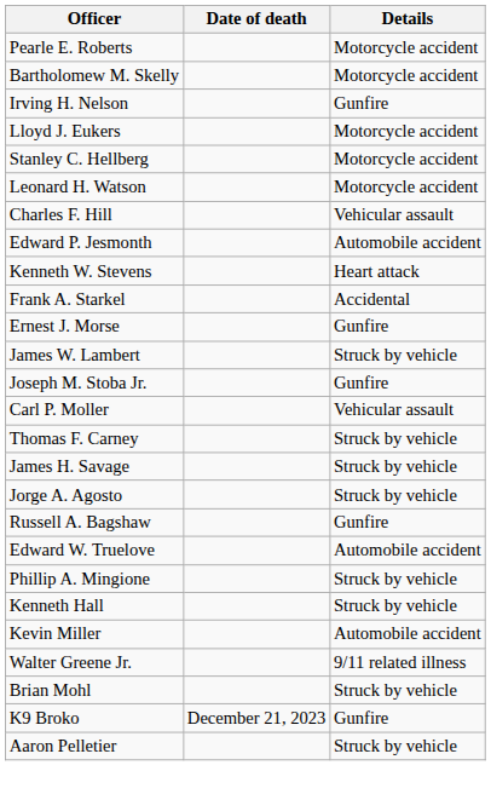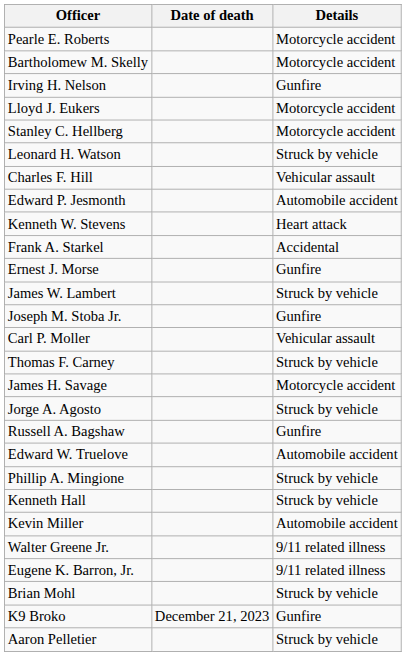 <table class="wikitable">
 <tr>
 <th>Officer</th>
 <th>Date of death</th>
 <th>Details</th>
 </tr>
 <tr>
 <td>Pearle E. Roberts</td>
 <td></td>
 <td>Motorcycle accident</td>
 </tr>
 <tr>
 <td>Bartholomew M. Skelly</td>
 <td></td>
 <td>Motorcycle accident</td>
 </tr>
 <tr>
 <td>Irving H. Nelson</td>
 <td></td>
 <td>Gunfire</td>
 </tr>
 <tr>
 <td>Lloyd J. Eukers</td>
 <td></td>
 <td>Motorcycle accident</td>
 </tr>
 <tr>
 <td>Stanley C. Hellberg</td>
 <td></td>
 <td>Motorcycle accident</td>
 </tr>
 <tr>
 <td>Leonard H. Watson</td>
 <td></td>
-<td>Motorcycle accident</td>
+<td>Struck by vehicle</td>
 </tr>
 <tr>
 <td>Charles F. Hill</td>
 <td></td>
 <td>Vehicular assault</td>
 </tr>
 <tr>
 <td>Edward P. Jesmonth</td>
 <td></td>
 <td>Automobile accident</td>
 </tr>
 <tr>
 <td>Kenneth W. Stevens</td>
 <td></td>
 <td>Heart attack</td>
 </tr>
 <tr>
 <td>Frank A. Starkel</td>
 <td></td>
 <td>Accidental</td>
 </tr>
 <tr>
 <td>Ernest J. Morse</td>
 <td></td>
 <td>Gunfire</td>
 </tr>
 <tr>
 <td>James W. Lambert</td>
 <td></td>
 <td>Struck by vehicle</td>
 </tr>
 <tr>
 <td>Joseph M. Stoba Jr.</td>
 <td></td>
 <td>Gunfire</td>
 </tr>
 <tr>
 <td>Carl P. Moller</td>
 <td></td>
 <td>Vehicular assault</td>
 </tr>
 <tr>
 <td>Thomas F. Carney</td>
 <td></td>
 <td>Struck by vehicle</td>
 </tr>
 <tr>
 <td>James H. Savage</td>
 <td></td>
-<td>Struck by vehicle</td>
+<td>Motorcycle accident</td>
 </tr>
 <tr>
 <td>Jorge A. Agosto</td>
 <td></td>
 <td>Struck by vehicle</td>
 </tr>
 <tr>
 <td>Russell A. Bagshaw</td>
 <td></td>
 <td>Gunfire</td>
 </tr>
 <tr>
 <td>Edward W. Truelove</td>
 <td></td>
 <td>Automobile accident</td>
 </tr>
 <tr>
 <td>Phillip A. Mingione</td>
 <td></td>
 <td>Struck by vehicle</td>
 </tr>
 <tr>
 <td>Kenneth Hall</td>
 <td></td>
 <td>Struck by vehicle</td>
 </tr>
 <tr>
 <td>Kevin Miller</td>
 <td></td>
 <td>Automobile accident</td>
 </tr>
 <tr>
 <td>Walter Greene Jr.</td>
 <td></td>
 <td>9/11 related illness</td>
 </tr>
 <tr>
+<td>Eugene K. Barron, Jr.</td>
+<td></td>
+<td>9/11 related illness</td>
+</tr>
+<tr>
 <td>Brian Mohl</td>
 <td></td>
 <td>Struck by vehicle</td>
 </tr>
 <tr>
 <td>K9 Broko</td>
 <td>December 21, 2023</td>
 <td>Gunfire</td>
 </tr>
 <tr>
 <td>Aaron Pelletier</td>
 <td></td>
 <td>Struck by vehicle</td>
 </tr>
 </table>
